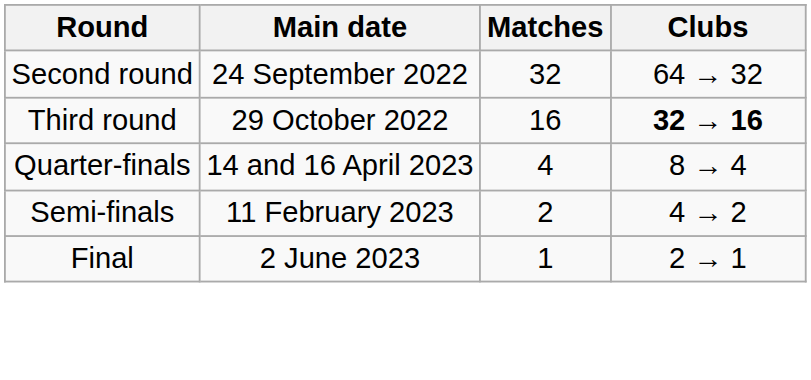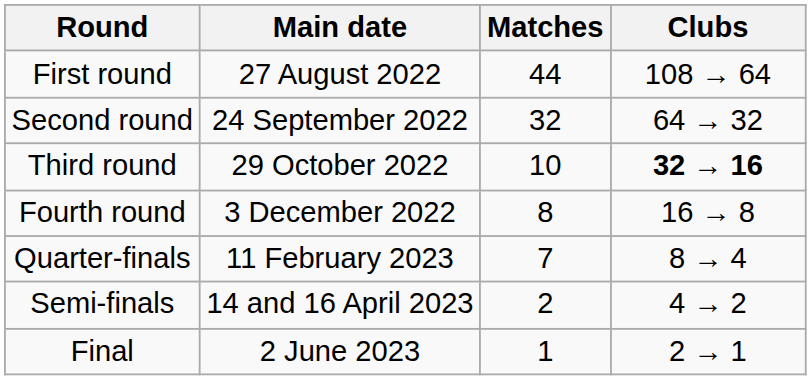 <table class="wikitable">
 <tr>
 <th>Round</th>
 <th>Main date</th>
 <th>Matches</th>
 <th width="100">Clubs</th>
+</tr>
+<tr align="center">
+<td>First round</td>
+<td>27 August 2022</td>
+<td>44</td>
+<td>108 → 64</td>
 </tr>
 <tr align="center">
 <td>Second round</td>
 <td>24 September 2022</td>
 <td>32</td>
 <td>64 → 32</td>
 </tr>
 <tr align="center">
 <td>Third round</td>
 <td>29 October 2022</td>
-<td>16</td>
+<td>10</td>
 <td><strong>32 → 16</strong></td>
 </tr>
 <tr align="center">
+<td>Fourth round</td>
+<td>3 December 2022</td>
+<td>8</td>
+<td>16 → 8</td>
+</tr>
+<tr align="center">
 <td>Quarter-finals</td>
-<td>14 and 16 April 2023</td>
-<td>4</td>
+<td>11 February 2023</td>
+<td>7</td>
 <td>8 → 4</td>
 </tr>
 <tr align="center">
 <td>Semi-finals</td>
-<td>11 February 2023</td>
+<td>14 and 16 April 2023</td>
 <td>2</td>
 <td>4 → 2</td>
 </tr>
 <tr align="center">
 <td>Final</td>
 <td>2 June 2023</td>
 <td>1</td>
 <td>2 → 1</td>
 </tr>
 </table>
